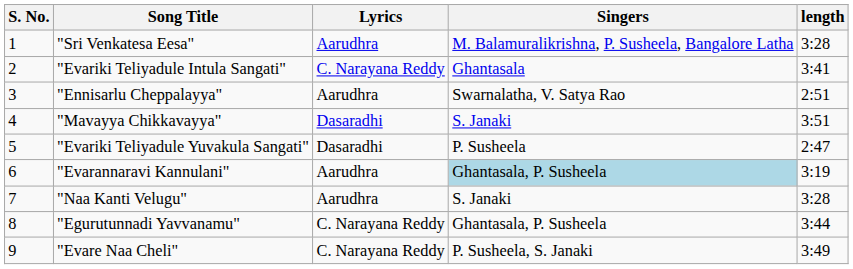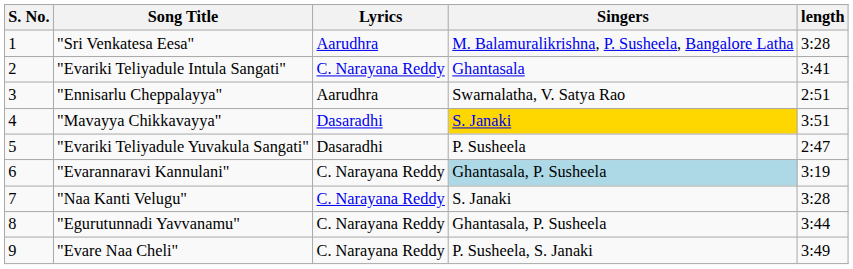 <table class="wikitable">
 <tr>
 <th>S. No.</th>
 <th>Song Title</th>
 <th>Lyrics</th>
 <th>Singers</th>
 <th>length</th>
 </tr>
 <tr>
 <td>1</td>
 <td>"Sri Venkatesa Eesa"</td>
 <td><a href='#'>Aarudhra</a></td>
 <td><a href='#'>M. Balamuralikrishna</a>, <a href='#'>P. Susheela</a>, <a href='#'>Bangalore Latha</a></td>
 <td>3:28</td>
 </tr>
 <tr>
 <td>2</td>
 <td>"Evariki Teliyadule Intula Sangati"</td>
 <td><a href='#'>C. Narayana Reddy</a></td>
 <td><a href='#'>Ghantasala</a></td>
 <td>3:41</td>
 </tr>
 <tr>
 <td>3</td>
 <td>"Ennisarlu Cheppalayya"</td>
 <td>Aarudhra</td>
 <td>Swarnalatha, V. Satya Rao</td>
 <td>2:51</td>
 </tr>
 <tr>
 <td>4</td>
 <td>"Mavayya Chikkavayya"</td>
 <td><a href='#'>Dasaradhi</a></td>
-<td><a href='#'>S. Janaki</a></td>
+<td style="background: gold;"><a href='#'>S. Janaki</a></td>
 <td>3:51</td>
 </tr>
 <tr>
 <td>5</td>
 <td>"Evariki Teliyadule Yuvakula Sangati"</td>
 <td>Dasaradhi</td>
 <td>P. Susheela</td>
 <td>2:47</td>
 </tr>
 <tr>
 <td>6</td>
 <td>"Evarannaravi Kannulani"</td>
-<td>Aarudhra</td>
+<td>C. Narayana Reddy</td>
 <td style="background: lightblue;">Ghantasala, P. Susheela</td>
 <td>3:19</td>
 </tr>
 <tr>
 <td>7</td>
 <td>"Naa Kanti Velugu"</td>
-<td>Aarudhra</td>
+<td><a href='#'>C. Narayana Reddy</a></td>
 <td>S. Janaki</td>
 <td>3:28</td>
 </tr>
 <tr>
 <td>8</td>
 <td>"Egurutunnadi Yavvanamu"</td>
 <td>C. Narayana Reddy</td>
 <td>Ghantasala, P. Susheela</td>
 <td>3:44</td>
 </tr>
 <tr>
 <td>9</td>
 <td>"Evare Naa Cheli"</td>
 <td>C. Narayana Reddy</td>
 <td>P. Susheela, S. Janaki</td>
 <td>3:49</td>
 </tr>
 </table>
